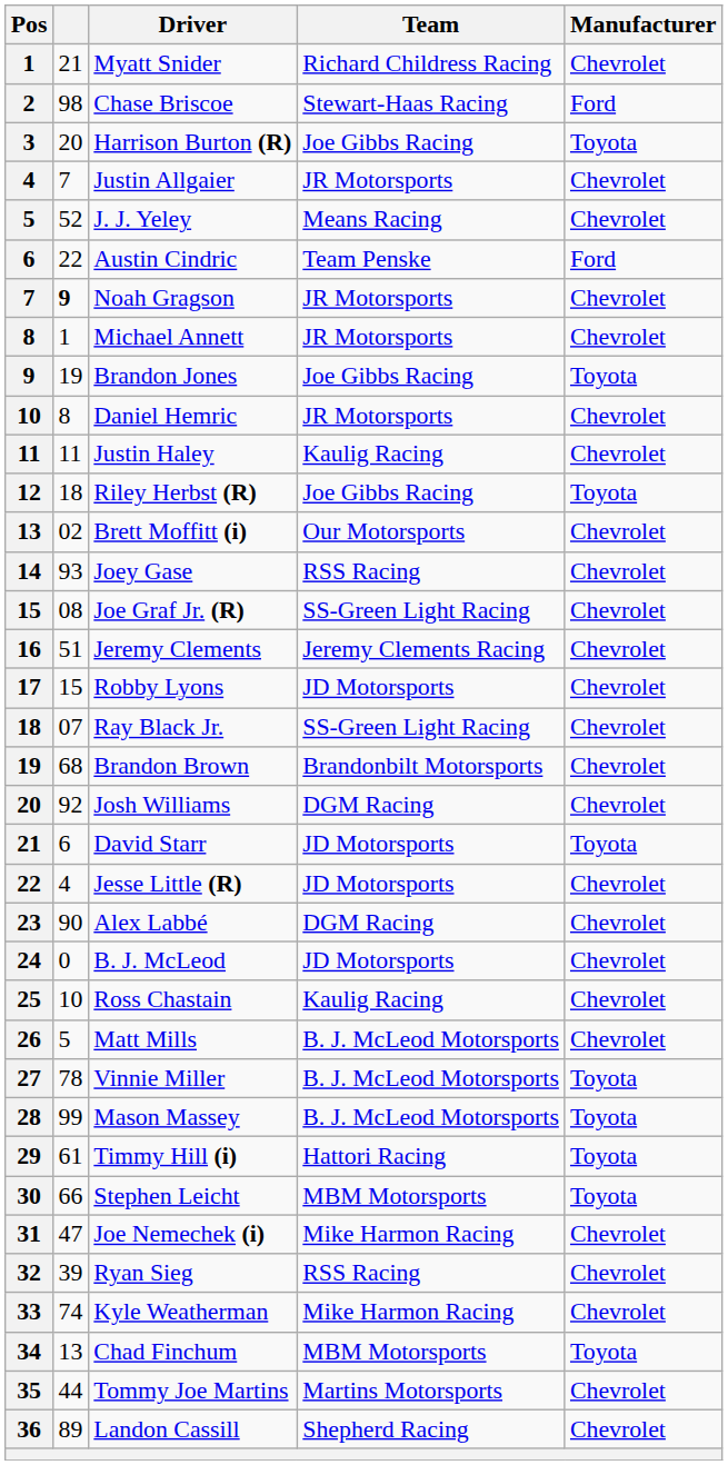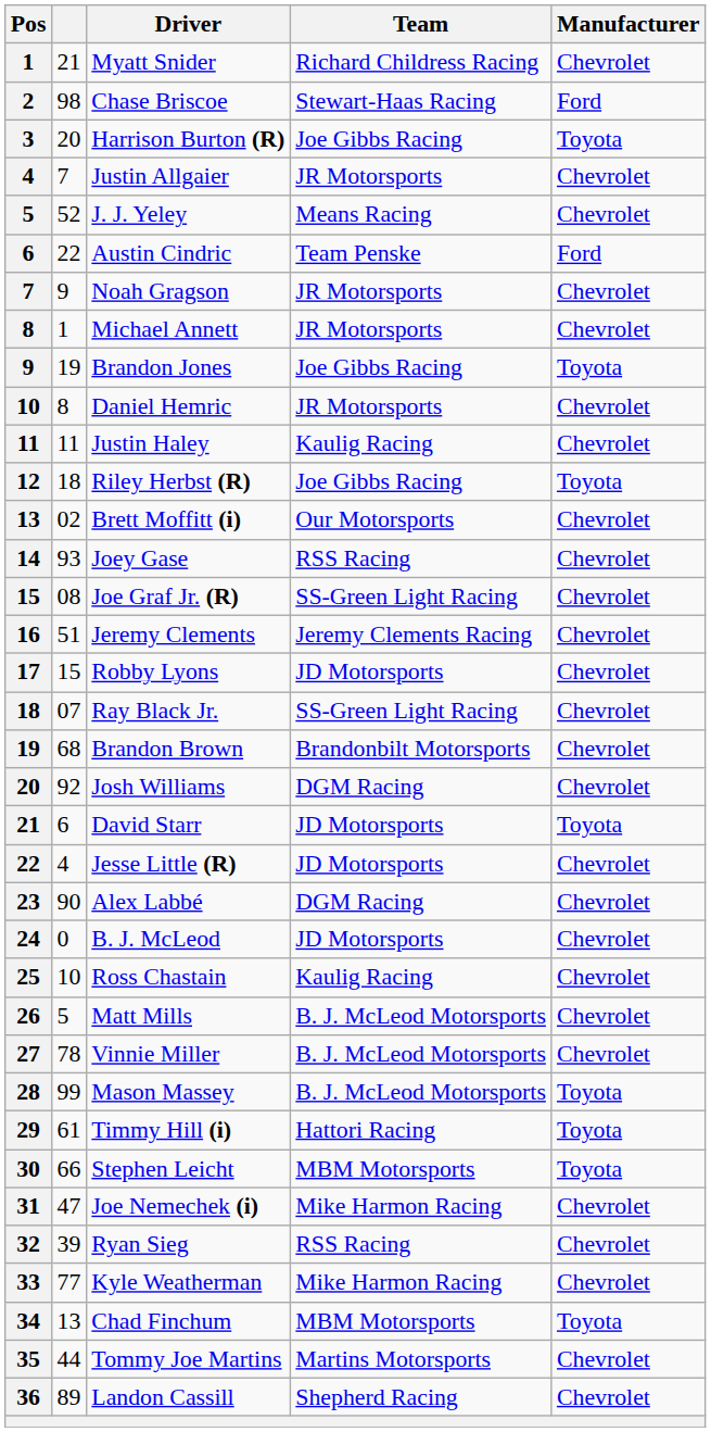 <table class="wikitable" style="font-size:98%">
 <tr>
 <th>Pos</th>
 <th></th>
 <th>Driver</th>
 <th>Team</th>
 <th>Manufacturer</th>
 </tr>
 <tr>
 <th>1</th>
 <td>21</td>
 <td><a href='#'>Myatt Snider</a></td>
 <td><a href='#'>Richard Childress Racing</a></td>
 <td><a href='#'>Chevrolet</a></td>
 </tr>
 <tr>
 <th>2</th>
 <td>98</td>
 <td><a href='#'>Chase Briscoe</a></td>
 <td><a href='#'>Stewart-Haas Racing</a></td>
 <td><a href='#'>Ford</a></td>
 </tr>
 <tr>
 <th>3</th>
 <td>20</td>
 <td><a href='#'>Harrison Burton</a> <strong>(R)</strong></td>
 <td><a href='#'>Joe Gibbs Racing</a></td>
 <td><a href='#'>Toyota</a></td>
 </tr>
 <tr>
 <th>4</th>
 <td>7</td>
 <td><a href='#'>Justin Allgaier</a></td>
 <td><a href='#'>JR Motorsports</a></td>
 <td><a href='#'>Chevrolet</a></td>
 </tr>
 <tr>
 <th>5</th>
 <td>52</td>
 <td><a href='#'>J. J. Yeley</a></td>
 <td><a href='#'>Means Racing</a></td>
 <td><a href='#'>Chevrolet</a></td>
 </tr>
 <tr>
 <th>6</th>
 <td>22</td>
 <td><a href='#'>Austin Cindric</a></td>
 <td><a href='#'>Team Penske</a></td>
 <td><a href='#'>Ford</a></td>
 </tr>
 <tr>
 <th>7</th>
-<td><strong>9</strong></td>
+<td>9</td>
 <td><a href='#'>Noah Gragson</a></td>
 <td><a href='#'>JR Motorsports</a></td>
 <td><a href='#'>Chevrolet</a></td>
 </tr>
 <tr>
 <th>8</th>
 <td>1</td>
 <td><a href='#'>Michael Annett</a></td>
 <td><a href='#'>JR Motorsports</a></td>
 <td><a href='#'>Chevrolet</a></td>
 </tr>
 <tr>
 <th>9</th>
 <td>19</td>
 <td><a href='#'>Brandon Jones</a></td>
 <td><a href='#'>Joe Gibbs Racing</a></td>
 <td><a href='#'>Toyota</a></td>
 </tr>
 <tr>
 <th>10</th>
 <td>8</td>
 <td><a href='#'>Daniel Hemric</a></td>
 <td><a href='#'>JR Motorsports</a></td>
 <td><a href='#'>Chevrolet</a></td>
 </tr>
 <tr>
 <th>11</th>
 <td>11</td>
 <td><a href='#'>Justin Haley</a></td>
 <td><a href='#'>Kaulig Racing</a></td>
 <td><a href='#'>Chevrolet</a></td>
 </tr>
 <tr>
 <th>12</th>
 <td>18</td>
 <td><a href='#'>Riley Herbst</a> <strong>(R)</strong></td>
 <td><a href='#'>Joe Gibbs Racing</a></td>
 <td><a href='#'>Toyota</a></td>
 </tr>
 <tr>
 <th>13</th>
 <td>02</td>
 <td><a href='#'>Brett Moffitt</a> <strong>(i)</strong></td>
 <td><a href='#'>Our Motorsports</a></td>
 <td><a href='#'>Chevrolet</a></td>
 </tr>
 <tr>
 <th>14</th>
 <td>93</td>
 <td><a href='#'>Joey Gase</a></td>
 <td><a href='#'>RSS Racing</a></td>
 <td><a href='#'>Chevrolet</a></td>
 </tr>
 <tr>
 <th>15</th>
 <td>08</td>
 <td><a href='#'>Joe Graf Jr.</a> <strong>(R)</strong></td>
 <td><a href='#'>SS-Green Light Racing</a></td>
 <td><a href='#'>Chevrolet</a></td>
 </tr>
 <tr>
 <th>16</th>
 <td>51</td>
 <td><a href='#'>Jeremy Clements</a></td>
 <td><a href='#'>Jeremy Clements Racing</a></td>
 <td><a href='#'>Chevrolet</a></td>
 </tr>
 <tr>
 <th>17</th>
 <td>15</td>
 <td><a href='#'>Robby Lyons</a></td>
 <td><a href='#'>JD Motorsports</a></td>
 <td><a href='#'>Chevrolet</a></td>
 </tr>
 <tr>
 <th>18</th>
 <td>07</td>
 <td><a href='#'>Ray Black Jr.</a></td>
 <td><a href='#'>SS-Green Light Racing</a></td>
 <td><a href='#'>Chevrolet</a></td>
 </tr>
 <tr>
 <th>19</th>
 <td>68</td>
 <td><a href='#'>Brandon Brown</a></td>
 <td><a href='#'>Brandonbilt Motorsports</a></td>
 <td><a href='#'>Chevrolet</a></td>
 </tr>
 <tr>
 <th>20</th>
 <td>92</td>
 <td><a href='#'>Josh Williams</a></td>
 <td><a href='#'>DGM Racing</a></td>
 <td><a href='#'>Chevrolet</a></td>
 </tr>
 <tr>
 <th>21</th>
 <td>6</td>
 <td><a href='#'>David Starr</a></td>
 <td><a href='#'>JD Motorsports</a></td>
 <td><a href='#'>Toyota</a></td>
 </tr>
 <tr>
 <th>22</th>
 <td>4</td>
 <td><a href='#'>Jesse Little</a> <strong>(R)</strong></td>
 <td><a href='#'>JD Motorsports</a></td>
 <td><a href='#'>Chevrolet</a></td>
 </tr>
 <tr>
 <th>23</th>
 <td>90</td>
 <td><a href='#'>Alex Labbé</a></td>
 <td><a href='#'>DGM Racing</a></td>
 <td><a href='#'>Chevrolet</a></td>
 </tr>
 <tr>
 <th>24</th>
 <td>0</td>
 <td><a href='#'>B. J. McLeod</a></td>
 <td><a href='#'>JD Motorsports</a></td>
 <td><a href='#'>Chevrolet</a></td>
 </tr>
 <tr>
 <th>25</th>
 <td>10</td>
 <td><a href='#'>Ross Chastain</a></td>
 <td><a href='#'>Kaulig Racing</a></td>
 <td><a href='#'>Chevrolet</a></td>
 </tr>
 <tr>
 <th>26</th>
 <td>5</td>
 <td><a href='#'>Matt Mills</a></td>
 <td><a href='#'>B. J. McLeod Motorsports</a></td>
 <td><a href='#'>Chevrolet</a></td>
 </tr>
 <tr>
 <th>27</th>
 <td>78</td>
 <td><a href='#'>Vinnie Miller</a></td>
 <td><a href='#'>B. J. McLeod Motorsports</a></td>
-<td><a href='#'>Toyota</a></td>
+<td><a href='#'>Chevrolet</a></td>
 </tr>
 <tr>
 <th>28</th>
 <td>99</td>
 <td><a href='#'>Mason Massey</a></td>
 <td><a href='#'>B. J. McLeod Motorsports</a></td>
 <td><a href='#'>Toyota</a></td>
 </tr>
 <tr>
 <th>29</th>
 <td>61</td>
 <td><a href='#'>Timmy Hill</a> <strong>(i)</strong></td>
 <td><a href='#'>Hattori Racing</a></td>
 <td><a href='#'>Toyota</a></td>
 </tr>
 <tr>
 <th>30</th>
 <td>66</td>
 <td><a href='#'>Stephen Leicht</a></td>
 <td><a href='#'>MBM Motorsports</a></td>
 <td><a href='#'>Toyota</a></td>
 </tr>
 <tr>
 <th>31</th>
 <td>47</td>
 <td><a href='#'>Joe Nemechek</a> <strong>(i)</strong></td>
 <td><a href='#'>Mike Harmon Racing</a></td>
 <td><a href='#'>Chevrolet</a></td>
 </tr>
 <tr>
 <th>32</th>
 <td>39</td>
 <td><a href='#'>Ryan Sieg</a></td>
 <td><a href='#'>RSS Racing</a></td>
 <td><a href='#'>Chevrolet</a></td>
 </tr>
 <tr>
 <th>33</th>
-<td>74</td>
+<td>77</td>
 <td><a href='#'>Kyle Weatherman</a></td>
 <td><a href='#'>Mike Harmon Racing</a></td>
 <td><a href='#'>Chevrolet</a></td>
 </tr>
 <tr>
 <th>34</th>
 <td>13</td>
 <td><a href='#'>Chad Finchum</a></td>
 <td><a href='#'>MBM Motorsports</a></td>
 <td><a href='#'>Toyota</a></td>
 </tr>
 <tr>
 <th>35</th>
 <td>44</td>
 <td><a href='#'>Tommy Joe Martins</a></td>
 <td><a href='#'>Martins Motorsports</a></td>
 <td><a href='#'>Chevrolet</a></td>
 </tr>
 <tr>
 <th>36</th>
 <td>89</td>
 <td><a href='#'>Landon Cassill</a></td>
 <td><a href='#'>Shepherd Racing</a></td>
 <td><a href='#'>Chevrolet</a></td>
 </tr>
 <tr>
 <th colspan="5"></th>
 </tr>
 <tr>
 </tr>
 </table>
